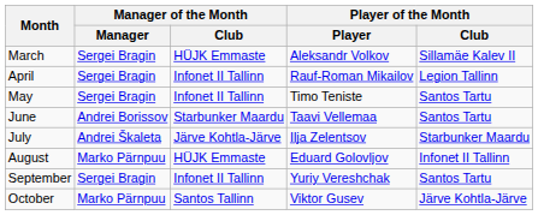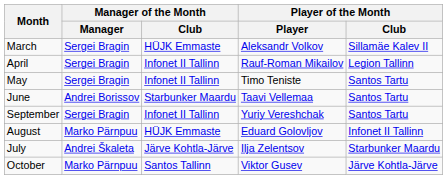 <table class="wikitable">
 <tr>
 <th rowspan="2">Month</th>
 <th colspan="2">Manager of the Month</th>
 <th colspan="2">Player of the Month</th>
 </tr>
 <tr>
 <th>Manager</th>
 <th>Club</th>
 <th>Player</th>
 <th>Club</th>
 </tr>
 <tr>
 <td>March</td>
 <td> <a href='#'>Sergei Bragin</a></td>
 <td><a href='#'>HÜJK Emmaste</a></td>
 <td> <a href='#'>Aleksandr Volkov</a></td>
 <td><a href='#'>Sillamäe Kalev II</a></td>
 </tr>
 <tr>
 <td>April</td>
 <td> <a href='#'>Sergei Bragin</a></td>
 <td><a href='#'>Infonet II Tallinn</a></td>
 <td> <a href='#'>Rauf-Roman Mikailov</a></td>
 <td><a href='#'>Legion Tallinn</a></td>
 </tr>
 <tr>
 <td>May</td>
 <td> <a href='#'>Sergei Bragin</a></td>
 <td><a href='#'>Infonet II Tallinn</a></td>
 <td> Timo Teniste</td>
 <td><a href='#'>Santos Tartu</a></td>
 </tr>
 <tr>
 <td>June</td>
 <td> <a href='#'>Andrei Borissov</a></td>
 <td><a href='#'>Starbunker Maardu</a></td>
 <td> <a href='#'>Taavi Vellemaa</a></td>
 <td><a href='#'>Santos Tartu</a></td>
 </tr>
 <tr>
-<td>July</td>
-<td> <a href='#'>Andrei Škaleta</a></td>
-<td><a href='#'>Järve Kohtla-Järve</a></td>
-<td> <a href='#'>Ilja Zelentsov</a></td>
-<td><a href='#'>Starbunker Maardu</a></td>
+<td>September</td>
+<td> <a href='#'>Sergei Bragin</a></td>
+<td><a href='#'>Infonet II Tallinn</a></td>
+<td> <a href='#'>Yuriy Vereshchak</a></td>
+<td><a href='#'>Santos Tartu</a></td>
 </tr>
 <tr>
 <td>August</td>
 <td> <a href='#'>Marko Pärnpuu</a></td>
 <td><a href='#'>HÜJK Emmaste</a></td>
 <td> <a href='#'>Eduard Golovljov</a></td>
 <td><a href='#'>Infonet II Tallinn</a></td>
 </tr>
 <tr>
-<td>September</td>
-<td> <a href='#'>Sergei Bragin</a></td>
-<td><a href='#'>Infonet II Tallinn</a></td>
-<td> <a href='#'>Yuriy Vereshchak</a></td>
-<td><a href='#'>Santos Tartu</a></td>
+<td>July</td>
+<td> <a href='#'>Andrei Škaleta</a></td>
+<td><a href='#'>Järve Kohtla-Järve</a></td>
+<td> <a href='#'>Ilja Zelentsov</a></td>
+<td><a href='#'>Starbunker Maardu</a></td>
 </tr>
 <tr>
 <td>October</td>
 <td> <a href='#'>Marko Pärnpuu</a></td>
 <td><a href='#'>Santos Tallinn</a></td>
 <td> <a href='#'>Viktor Gusev</a></td>
 <td><a href='#'>Järve Kohtla-Järve</a></td>
 </tr>
 </table>
